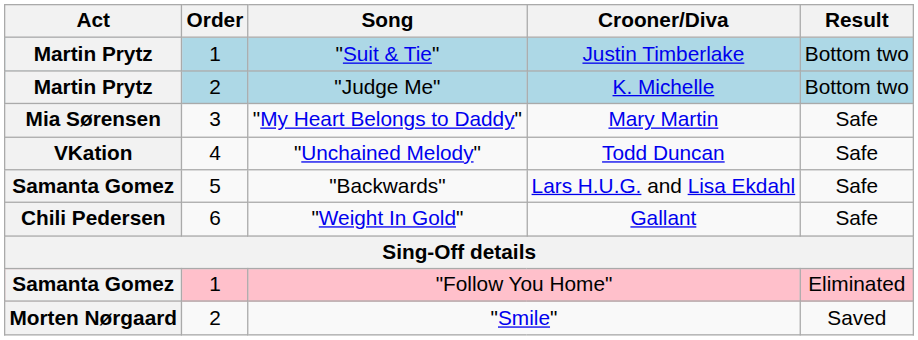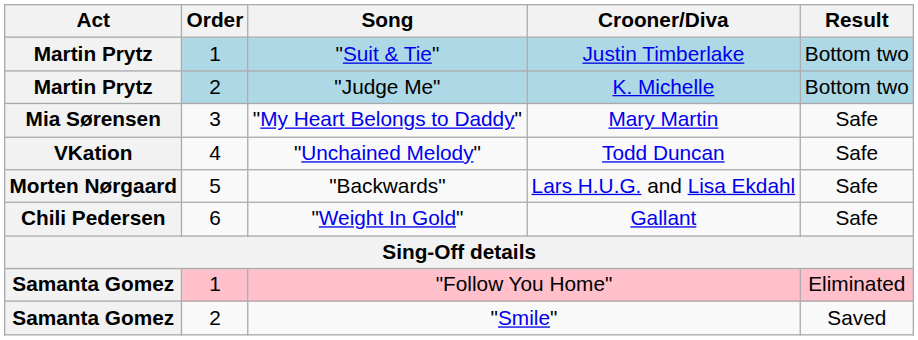 <table class="wikitable plainrowheaders" style="text-align:center;">
 <tr>
 <th scope="col">Act</th>
 <th scope="col">Order</th>
 <th scope="col">Song</th>
 <th scope="col">Crooner/Diva</th>
 <th scope="col">Result</th>
 </tr>
 <tr style="background:lightblue;">
 <th scope=row>Martin Prytz</th>
 <td>1</td>
 <td>"<a href='#'>Suit & Tie</a>"</td>
 <td><a href='#'>Justin Timberlake</a></td>
 <td>Bottom two</td>
 </tr>
 <tr style="background:lightblue;">
 <th scope="row">Martin Prytz</th>
 <td>2</td>
 <td>"Judge Me"</td>
 <td><a href='#'>K. Michelle</a></td>
 <td>Bottom two</td>
 </tr>
 <tr>
 <th scope=row>Mia Sørensen</th>
 <td>3</td>
 <td>"<a href='#'>My Heart Belongs to Daddy</a>"</td>
 <td><a href='#'>Mary Martin</a></td>
 <td>Safe</td>
 </tr>
 <tr>
 <th scope=row>VKation</th>
 <td>4</td>
 <td>"<a href='#'>Unchained Melody</a>"</td>
 <td><a href='#'>Todd Duncan</a></td>
 <td>Safe</td>
 </tr>
 <tr>
-<th scope="row">Samanta Gomez</th>
+<th scope=row>Morten Nørgaard</th>
 <td>5</td>
 <td>"Backwards"</td>
 <td><a href='#'>Lars H.U.G.</a> and <a href='#'>Lisa Ekdahl</a></td>
 <td>Safe</td>
 </tr>
 <tr>
 <th scope=row>Chili Pedersen</th>
 <td>6</td>
 <td>"<a href='#'>Weight In Gold</a>"</td>
 <td><a href='#'>Gallant</a></td>
 <td>Safe</td>
 </tr>
 <tr>
 <th colspan="5">Sing-Off details</th>
 </tr>
 <tr style="background:pink;">
 <th scope=row>Samanta Gomez</th>
 <td>1</td>
 <td colspan="2">"Follow You Home"</td>
 <td>Eliminated</td>
 </tr>
 <tr>
-<th scope=row>Morten Nørgaard</th>
+<th scope="row">Samanta Gomez</th>
 <td>2</td>
 <td colspan="2">"<a href='#'>Smile</a>"</td>
 <td>Saved</td>
 </tr>
 </table>
